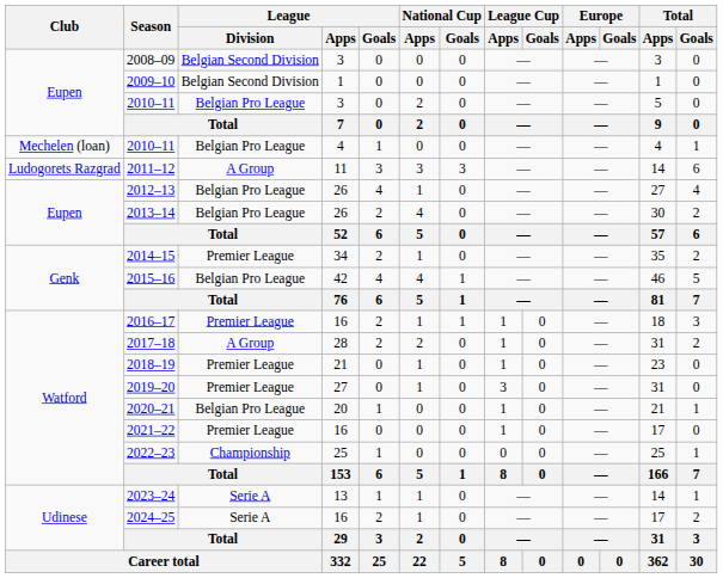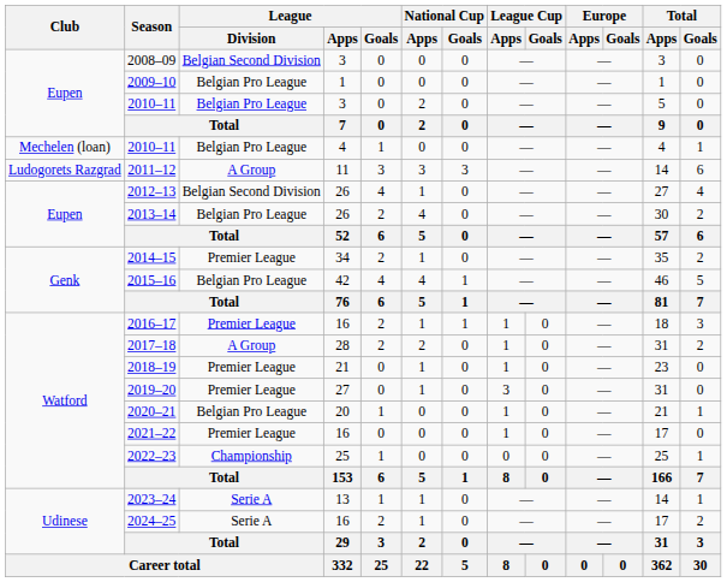 <table class="wikitable" style="text-align: center;">
 <tr>
 <th rowspan="2">Club</th>
 <th rowspan="2">Season</th>
 <th colspan="3">League</th>
 <th colspan="2">National Cup</th>
 <th colspan="2">League Cup</th>
 <th colspan="2">Europe</th>
 <th colspan="2">Total</th>
 </tr>
 <tr>
 <th>Division</th>
 <th>Apps</th>
 <th>Goals</th>
 <th>Apps</th>
 <th>Goals</th>
 <th>Apps</th>
 <th>Goals</th>
 <th>Apps</th>
 <th>Goals</th>
 <th>Apps</th>
 <th>Goals</th>
 </tr>
 <tr>
 <td rowspan="4"><a href='#'>Eupen</a></td>
 <td>2008–09</td>
 <td><a href='#'>Belgian Second Division</a></td>
 <td>3</td>
 <td>0</td>
 <td>0</td>
 <td>0</td>
 <td colspan="2">—</td>
 <td colspan="2">—</td>
 <td>3</td>
 <td>0</td>
 </tr>
 <tr>
 <td><a href='#'>2009–10</a></td>
-<td>Belgian Second Division</td>
+<td>Belgian Pro League</td>
 <td>1</td>
 <td>0</td>
 <td>0</td>
 <td>0</td>
 <td colspan="2">—</td>
 <td colspan="2">—</td>
 <td>1</td>
 <td>0</td>
 </tr>
 <tr>
 <td><a href='#'>2010–11</a></td>
 <td><a href='#'>Belgian Pro League</a></td>
 <td>3</td>
 <td>0</td>
 <td>2</td>
 <td>0</td>
 <td colspan="2">—</td>
 <td colspan="2">—</td>
 <td>5</td>
 <td>0</td>
 </tr>
 <tr>
 <th colspan="2">Total</th>
 <th>7</th>
 <th>0</th>
 <th>2</th>
 <th>0</th>
 <th colspan="2">—</th>
 <th colspan="2">—</th>
 <th>9</th>
 <th>0</th>
 </tr>
 <tr>
 <td><a href='#'>Mechelen</a> (loan)</td>
 <td><a href='#'>2010–11</a></td>
 <td>Belgian Pro League</td>
 <td>4</td>
 <td>1</td>
 <td>0</td>
 <td>0</td>
 <td colspan="2">—</td>
 <td colspan="2">—</td>
 <td>4</td>
 <td>1</td>
 </tr>
 <tr>
 <td><a href='#'>Ludogorets Razgrad</a></td>
 <td><a href='#'>2011–12</a></td>
 <td><a href='#'>A Group</a></td>
 <td>11</td>
 <td>3</td>
 <td>3</td>
 <td>3</td>
 <td colspan="2">—</td>
 <td colspan="2">—</td>
 <td>14</td>
 <td>6</td>
 </tr>
 <tr>
 <td rowspan="3"><a href='#'>Eupen</a></td>
 <td><a href='#'>2012–13</a></td>
-<td>Belgian Pro League</td>
+<td>Belgian Second Division</td>
 <td>26</td>
 <td>4</td>
 <td>1</td>
 <td>0</td>
 <td colspan="2">—</td>
 <td colspan="2">—</td>
 <td>27</td>
 <td>4</td>
 </tr>
 <tr>
 <td><a href='#'>2013–14</a></td>
 <td>Belgian Pro League</td>
 <td>26</td>
 <td>2</td>
 <td>4</td>
 <td>0</td>
 <td colspan="2">—</td>
 <td colspan="2">—</td>
 <td>30</td>
 <td>2</td>
 </tr>
 <tr>
 <th colspan="2">Total</th>
 <th>52</th>
 <th>6</th>
 <th>5</th>
 <th>0</th>
 <th colspan="2">—</th>
 <th colspan="2">—</th>
 <th>57</th>
 <th>6</th>
 </tr>
 <tr>
 <td rowspan="3"><a href='#'>Genk</a></td>
 <td><a href='#'>2014–15</a></td>
 <td>Premier League</td>
 <td>34</td>
 <td>2</td>
 <td>1</td>
 <td>0</td>
 <td colspan="2">—</td>
 <td colspan="2">—</td>
 <td>35</td>
 <td>2</td>
 </tr>
 <tr>
 <td><a href='#'>2015–16</a></td>
 <td>Belgian Pro League</td>
 <td>42</td>
 <td>4</td>
 <td>4</td>
 <td>1</td>
 <td colspan="2">—</td>
 <td colspan="2">—</td>
 <td>46</td>
 <td>5</td>
 </tr>
 <tr>
 <th colspan="2">Total</th>
 <th>76</th>
 <th>6</th>
 <th>5</th>
 <th>1</th>
 <th colspan="2">—</th>
 <th colspan="2">—</th>
 <th>81</th>
 <th>7</th>
 </tr>
 <tr>
 <td rowspan="8"><a href='#'>Watford</a></td>
 <td><a href='#'>2016–17</a></td>
 <td><a href='#'>Premier League</a></td>
 <td>16</td>
 <td>2</td>
 <td>1</td>
 <td>1</td>
 <td>1</td>
 <td>0</td>
 <td colspan="2">—</td>
 <td>18</td>
 <td>3</td>
 </tr>
 <tr>
 <td><a href='#'>2017–18</a></td>
 <td><a href='#'>A Group</a></td>
 <td>28</td>
 <td>2</td>
 <td>2</td>
 <td>0</td>
 <td>1</td>
 <td>0</td>
 <td colspan="2">—</td>
 <td>31</td>
 <td>2</td>
 </tr>
 <tr>
 <td><a href='#'>2018–19</a></td>
 <td>Premier League</td>
 <td>21</td>
 <td>0</td>
 <td>1</td>
 <td>0</td>
 <td>1</td>
 <td>0</td>
 <td colspan="2">—</td>
 <td>23</td>
 <td>0</td>
 </tr>
 <tr>
 <td><a href='#'>2019–20</a></td>
 <td>Premier League</td>
 <td>27</td>
 <td>0</td>
 <td>1</td>
 <td>0</td>
 <td>3</td>
 <td>0</td>
 <td colspan="2">—</td>
 <td>31</td>
 <td>0</td>
 </tr>
 <tr>
 <td><a href='#'>2020–21</a></td>
 <td>Belgian Pro League</td>
 <td>20</td>
 <td>1</td>
 <td>0</td>
 <td>0</td>
 <td>1</td>
 <td>0</td>
 <td colspan="2">—</td>
 <td>21</td>
 <td>1</td>
 </tr>
 <tr>
 <td><a href='#'>2021–22</a></td>
 <td>Premier League</td>
 <td>16</td>
 <td>0</td>
 <td>0</td>
 <td>0</td>
 <td>1</td>
 <td>0</td>
 <td colspan="2">—</td>
 <td>17</td>
 <td>0</td>
 </tr>
 <tr>
 <td><a href='#'>2022–23</a></td>
 <td><a href='#'>Championship</a></td>
 <td>25</td>
 <td>1</td>
 <td>0</td>
 <td>0</td>
 <td>0</td>
 <td>0</td>
 <td colspan="2">—</td>
 <td>25</td>
 <td>1</td>
 </tr>
 <tr>
 <th colspan="2">Total</th>
 <th>153</th>
 <th>6</th>
 <th>5</th>
 <th>1</th>
 <th>8</th>
 <th>0</th>
 <th colspan="2">—</th>
 <th>166</th>
 <th>7</th>
 </tr>
 <tr>
 <td rowspan="3"><a href='#'>Udinese</a></td>
 <td><a href='#'>2023–24</a></td>
 <td><a href='#'>Serie A</a></td>
 <td>13</td>
 <td>1</td>
 <td>1</td>
 <td>0</td>
 <td colspan="2">—</td>
 <td colspan="2">—</td>
 <td>14</td>
 <td>1</td>
 </tr>
 <tr>
 <td><a href='#'>2024–25</a></td>
 <td>Serie A</td>
 <td>16</td>
 <td>2</td>
 <td>1</td>
 <td>0</td>
 <td colspan="2">—</td>
 <td colspan="2">—</td>
 <td>17</td>
 <td>2</td>
 </tr>
 <tr>
 <th colspan="2">Total</th>
 <th>29</th>
 <th>3</th>
 <th>2</th>
 <th>0</th>
 <th colspan="2">—</th>
 <th colspan="2">—</th>
 <th>31</th>
 <th>3</th>
 </tr>
 <tr>
 <th colspan="3">Career total</th>
 <th>332</th>
 <th>25</th>
 <th>22</th>
 <th>5</th>
 <th>8</th>
 <th>0</th>
 <th>0</th>
 <th>0</th>
 <th>362</th>
 <th>30</th>
 </tr>
 </table>
